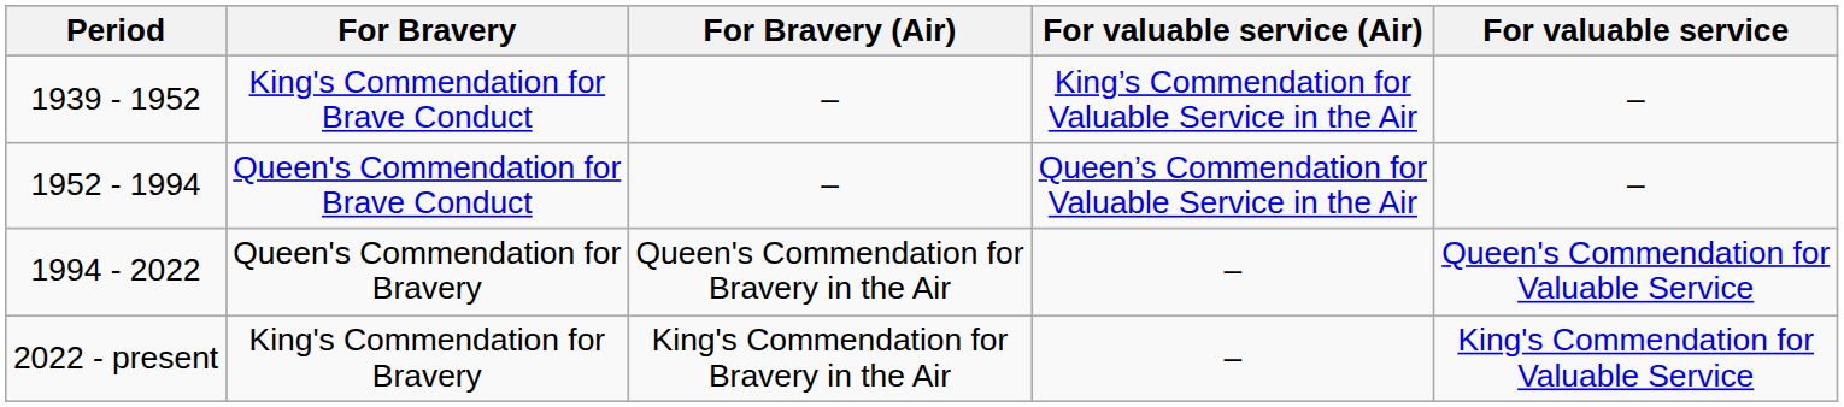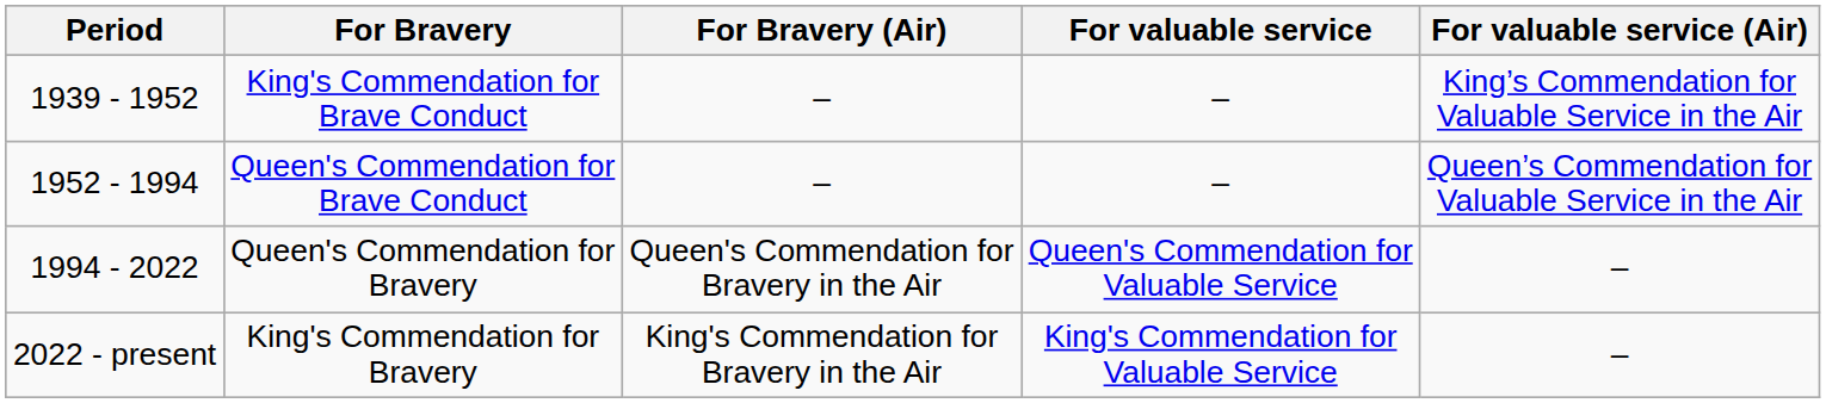 <table class="wikitable" border="1">
 <tr>
 <th>Period</th>
 <th>For Bravery</th>
 <th>For Bravery (Air)</th>
+<th>For valuable service</th>
 <th>For valuable service (Air)</th>
-<th>For valuable service</th>
 </tr>
 <tr>
 <td align=center>1939 - 1952</td>
 <td align=center><a href='#'>King's Commendation for<br>Brave Conduct</a></td>
 <td align=center>–</td>
+<td align=center>–</td>
 <td align=center><a href='#'>King’s Commendation for<br>Valuable Service in the Air</a></td>
-<td align=center>–</td>
 </tr>
 <tr>
 <td align=center>1952 - 1994</td>
 <td align=center><a href='#'>Queen's Commendation for<br>Brave Conduct</a></td>
 <td align=center>–</td>
+<td align=center>–</td>
 <td align=center><a href='#'>Queen’s Commendation for<br>Valuable Service in the Air</a></td>
-<td align=center>–</td>
 </tr>
 <tr>
 <td align=center>1994 - 2022</td>
 <td align=center>Queen's Commendation for<br>Bravery</td>
 <td align=center>Queen's Commendation for<br>Bravery in the Air</td>
+<td align=center><a href='#'>Queen's Commendation for<br>Valuable Service</a></td>
 <td align=center>–</td>
-<td align=center><a href='#'>Queen's Commendation for<br>Valuable Service</a></td>
 </tr>
 <tr>
 <td align=center>2022 - present</td>
 <td align=center>King's Commendation for<br>Bravery</td>
 <td align=center>King's Commendation for<br>Bravery in the Air</td>
+<td align=center><a href='#'>King's Commendation for<br>Valuable Service</a></td>
 <td align=center>–</td>
-<td align=center><a href='#'>King's Commendation for<br>Valuable Service</a></td>
 </tr>
 </table>
